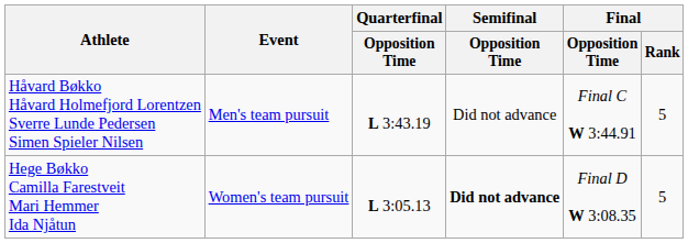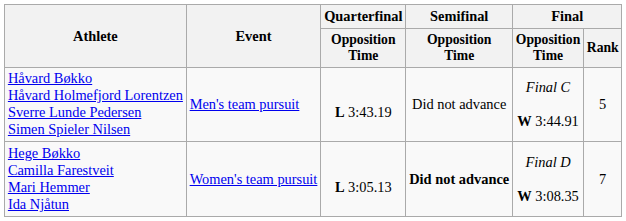 <table class="wikitable" style="font-size:90%">
 <tr>
 <th rowspan="2">Athlete</th>
 <th rowspan="2">Event</th>
 <th>Quarterfinal</th>
 <th>Semifinal</th>
 <th colspan="2">Final</th>
 </tr>
 <tr style="font-size:95%">
 <th>Opposition<br>Time</th>
 <th>Opposition<br>Time</th>
 <th>Opposition<br>Time</th>
 <th>Rank</th>
 </tr>
 <tr align=center>
 <td align=left><a href='#'>Håvard Bøkko</a><br><a href='#'>Håvard Holmefjord Lorentzen</a><br><a href='#'>Sverre Lunde Pedersen</a><br><a href='#'>Simen Spieler Nilsen</a></td>
 <td align=left><a href='#'>Men's team pursuit</a></td>
 <td><br><strong>L</strong> 3:43.19</td>
 <td>Did not advance</td>
 <td><em>Final C</em><br><br><strong>W</strong> 3:44.91</td>
 <td>5</td>
 </tr>
 <tr align=center>
 <td align=left><a href='#'>Hege Bøkko</a><br><a href='#'>Camilla Farestveit</a><br><a href='#'>Mari Hemmer</a><br><a href='#'>Ida Njåtun</a></td>
 <td align=left><a href='#'>Women's team pursuit</a></td>
 <td><br><strong>L</strong> 3:05.13</td>
 <td><strong>Did not advance</strong></td>
 <td><em>Final D</em><br><br><strong>W</strong> 3:08.35</td>
-<td>5</td>
+<td>7</td>
 </tr>
 </table>
